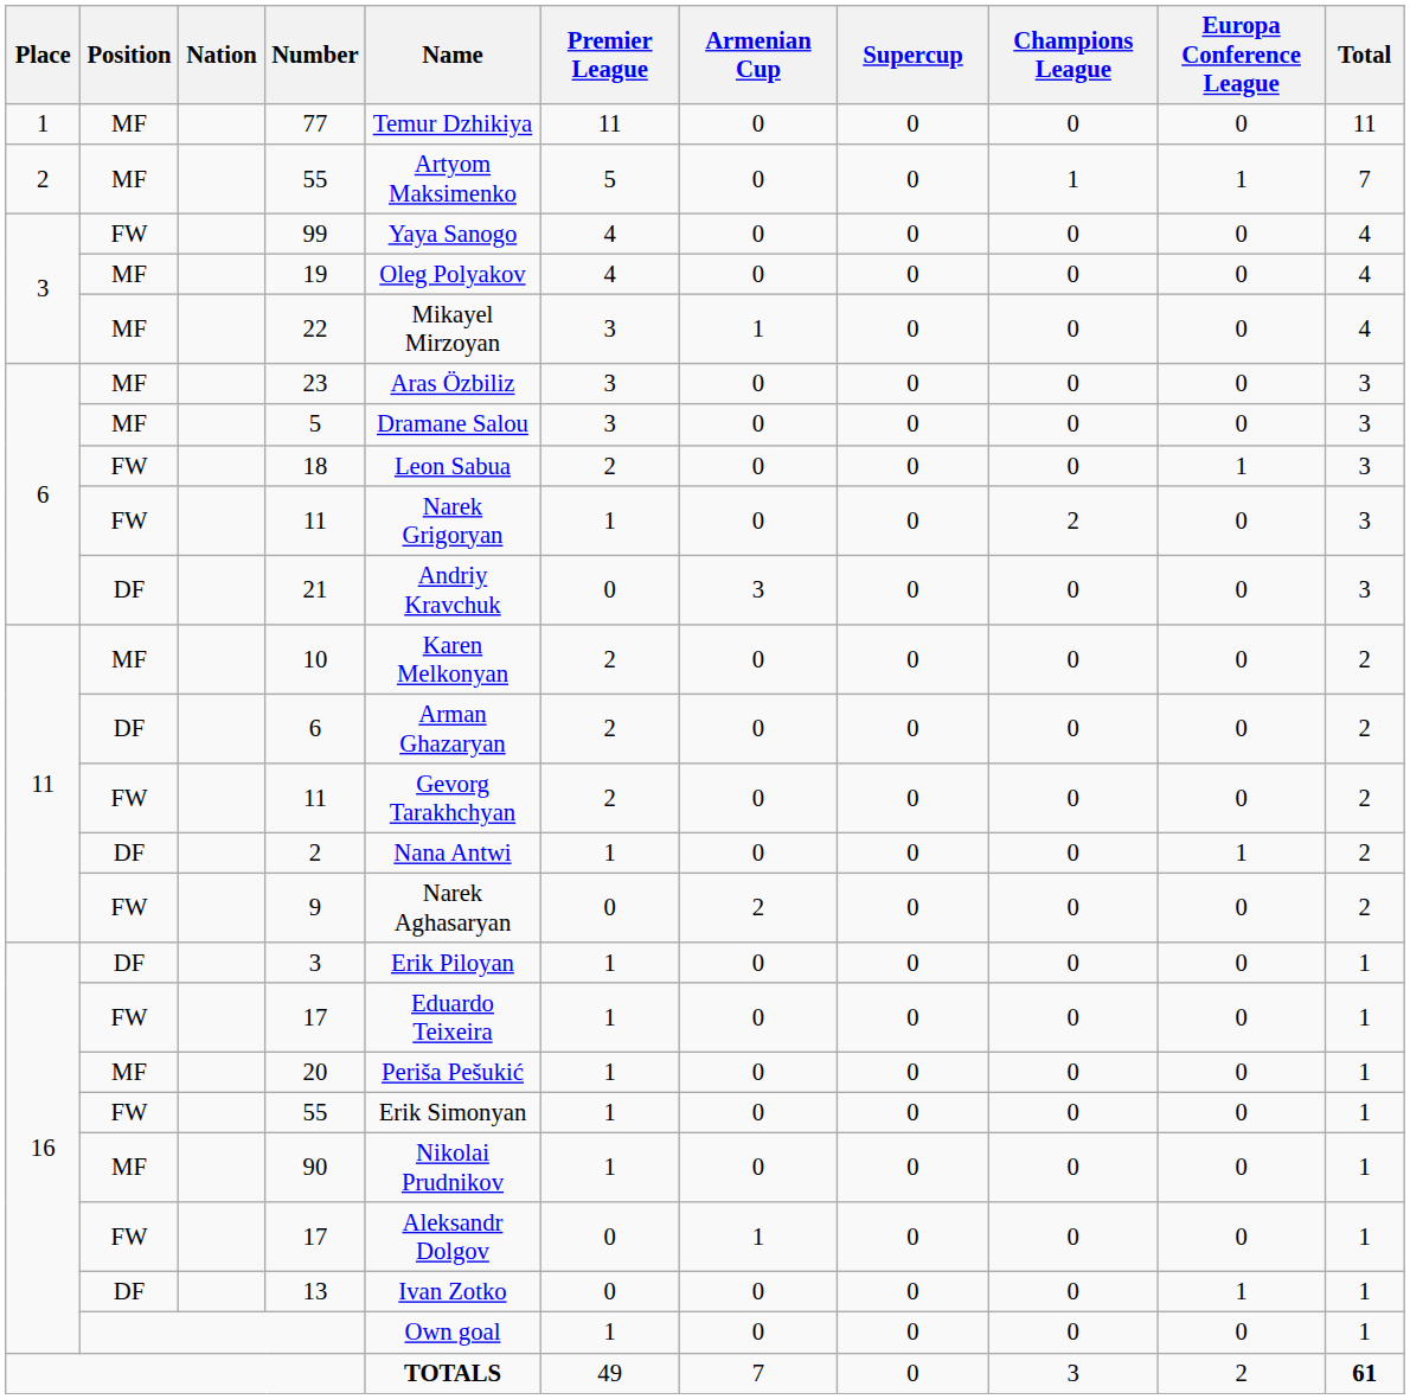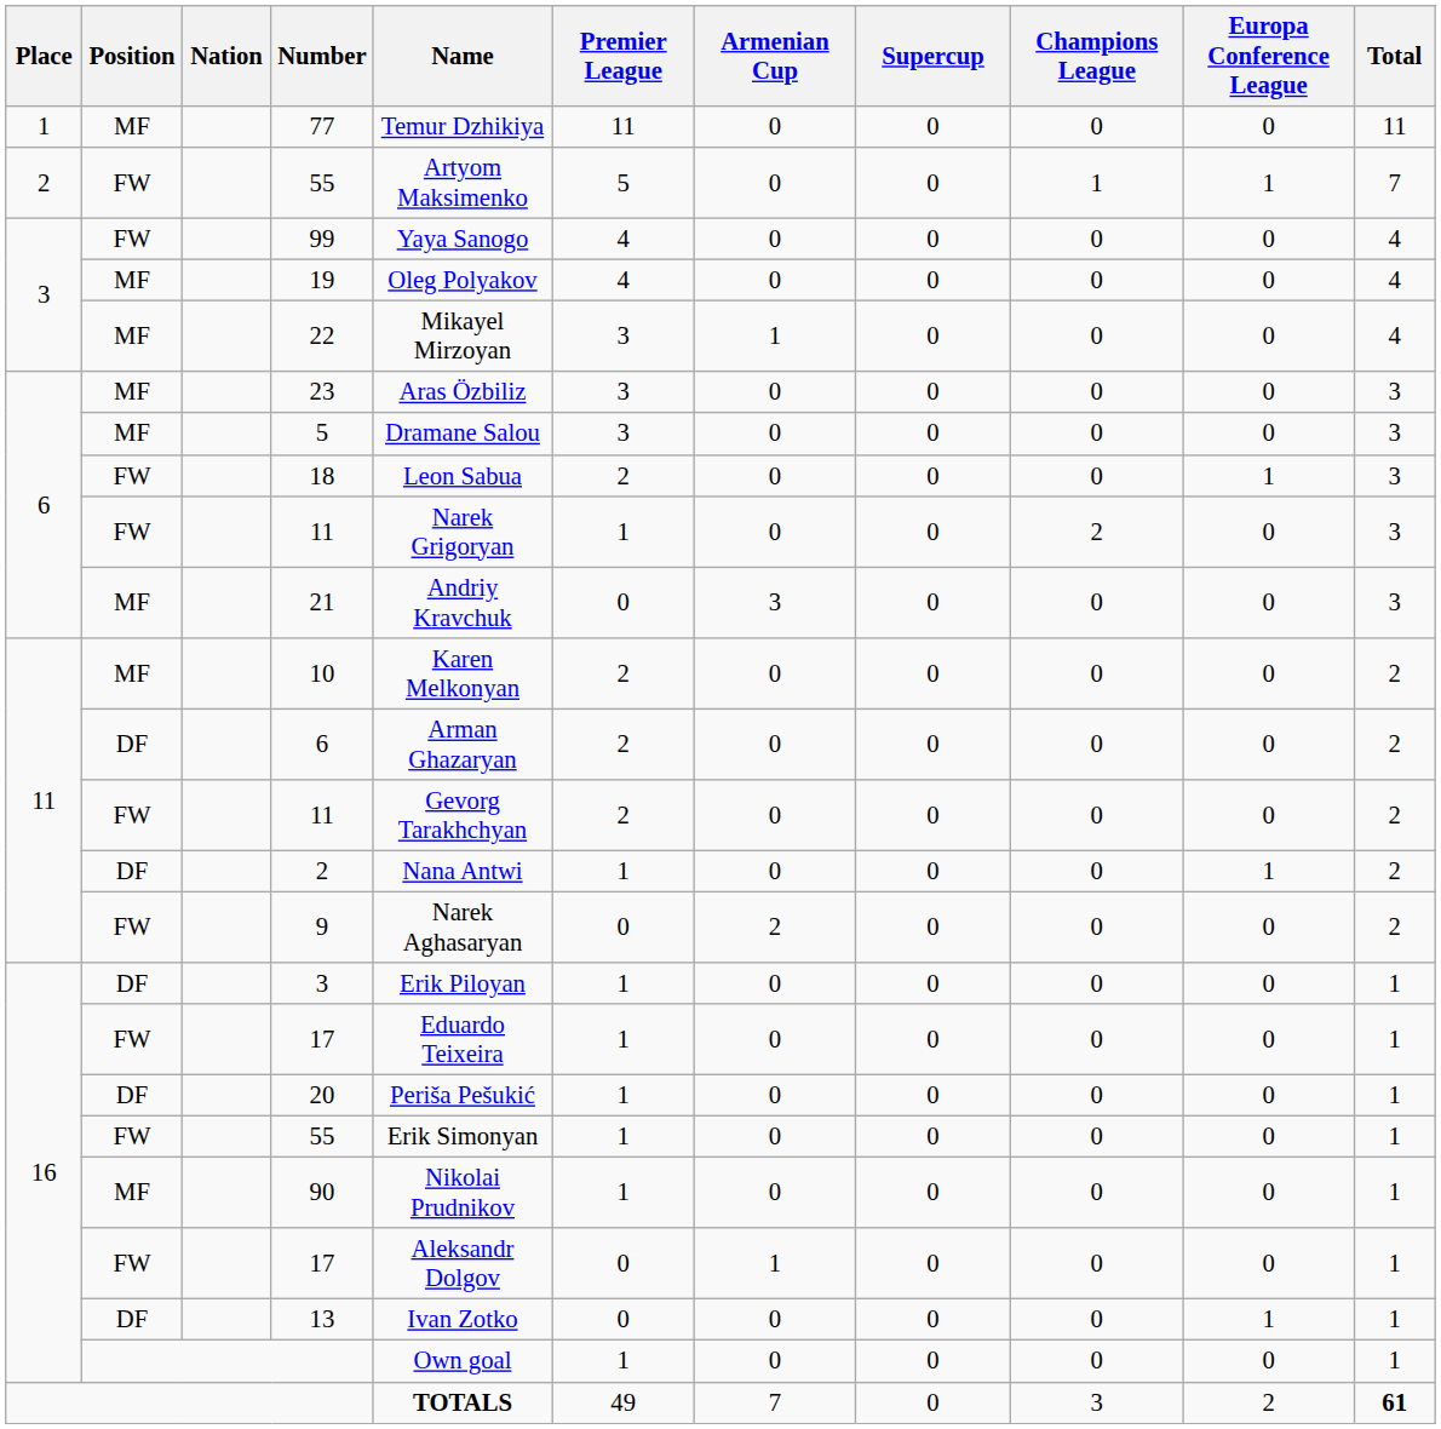 <table class="wikitable" style="font-size: 95%; text-align: center;">
 <tr>
 <th width=60>Place</th>
 <th width=60>Position</th>
 <th width=60>Nation</th>
 <th width=60>Number</th>
 <th width=200>Name</th>
 <th width=200><a href='#'>Premier League</a></th>
 <th width=200><a href='#'>Armenian Cup</a></th>
 <th width=200><a href='#'>Supercup</a></th>
 <th width=200><a href='#'>Champions League</a></th>
 <th width=200><a href='#'>Europa Conference League</a></th>
 <th width=80><strong>Total</strong></th>
 </tr>
 <tr>
 <td>1</td>
 <td>MF</td>
 <td></td>
 <td>77</td>
 <td><a href='#'>Temur Dzhikiya</a></td>
 <td>11</td>
 <td>0</td>
 <td>0</td>
 <td>0</td>
 <td>0</td>
 <td>11</td>
 </tr>
 <tr>
 <td>2</td>
-<td>MF</td>
+<td>FW</td>
 <td></td>
 <td>55</td>
 <td><a href='#'>Artyom Maksimenko</a></td>
 <td>5</td>
 <td>0</td>
 <td>0</td>
 <td>1</td>
 <td>1</td>
 <td>7</td>
 </tr>
 <tr>
 <td rowspan="3">3</td>
 <td>FW</td>
 <td></td>
 <td>99</td>
 <td><a href='#'>Yaya Sanogo</a></td>
 <td>4</td>
 <td>0</td>
 <td>0</td>
 <td>0</td>
 <td>0</td>
 <td>4</td>
 </tr>
 <tr>
 <td>MF</td>
 <td></td>
 <td>19</td>
 <td><a href='#'>Oleg Polyakov</a></td>
 <td>4</td>
 <td>0</td>
 <td>0</td>
 <td>0</td>
 <td>0</td>
 <td>4</td>
 </tr>
 <tr>
 <td>MF</td>
 <td></td>
 <td>22</td>
 <td>Mikayel Mirzoyan</td>
 <td>3</td>
 <td>1</td>
 <td>0</td>
 <td>0</td>
 <td>0</td>
 <td>4</td>
 </tr>
 <tr>
 <td rowspan="5">6</td>
 <td>MF</td>
 <td></td>
 <td>23</td>
 <td><a href='#'>Aras Özbiliz</a></td>
 <td>3</td>
 <td>0</td>
 <td>0</td>
 <td>0</td>
 <td>0</td>
 <td>3</td>
 </tr>
 <tr>
 <td>MF</td>
 <td></td>
 <td>5</td>
 <td><a href='#'>Dramane Salou</a></td>
 <td>3</td>
 <td>0</td>
 <td>0</td>
 <td>0</td>
 <td>0</td>
 <td>3</td>
 </tr>
 <tr>
 <td>FW</td>
 <td></td>
 <td>18</td>
 <td><a href='#'>Leon Sabua</a></td>
 <td>2</td>
 <td>0</td>
 <td>0</td>
 <td>0</td>
 <td>1</td>
 <td>3</td>
 </tr>
 <tr>
 <td>FW</td>
 <td></td>
 <td>11</td>
 <td><a href='#'>Narek Grigoryan</a></td>
 <td>1</td>
 <td>0</td>
 <td>0</td>
 <td>2</td>
 <td>0</td>
 <td>3</td>
 </tr>
 <tr>
-<td>DF</td>
+<td>MF</td>
 <td></td>
 <td>21</td>
 <td><a href='#'>Andriy Kravchuk</a></td>
 <td>0</td>
 <td>3</td>
 <td>0</td>
 <td>0</td>
 <td>0</td>
 <td>3</td>
 </tr>
 <tr>
 <td rowspan="5">11</td>
 <td>MF</td>
 <td></td>
 <td>10</td>
 <td><a href='#'>Karen Melkonyan</a></td>
 <td>2</td>
 <td>0</td>
 <td>0</td>
 <td>0</td>
 <td>0</td>
 <td>2</td>
 </tr>
 <tr>
 <td>DF</td>
 <td></td>
 <td>6</td>
 <td><a href='#'>Arman Ghazaryan</a></td>
 <td>2</td>
 <td>0</td>
 <td>0</td>
 <td>0</td>
 <td>0</td>
 <td>2</td>
 </tr>
 <tr>
 <td>FW</td>
 <td></td>
 <td>11</td>
 <td><a href='#'>Gevorg Tarakhchyan</a></td>
 <td>2</td>
 <td>0</td>
 <td>0</td>
 <td>0</td>
 <td>0</td>
 <td>2</td>
 </tr>
 <tr>
 <td>DF</td>
 <td></td>
 <td>2</td>
 <td><a href='#'>Nana Antwi</a></td>
 <td>1</td>
 <td>0</td>
 <td>0</td>
 <td>0</td>
 <td>1</td>
 <td>2</td>
 </tr>
 <tr>
 <td>FW</td>
 <td></td>
 <td>9</td>
 <td>Narek Aghasaryan</td>
 <td>0</td>
 <td>2</td>
 <td>0</td>
 <td>0</td>
 <td>0</td>
 <td>2</td>
 </tr>
 <tr>
 <td rowspan="8">16</td>
 <td>DF</td>
 <td></td>
 <td>3</td>
 <td><a href='#'>Erik Piloyan</a></td>
 <td>1</td>
 <td>0</td>
 <td>0</td>
 <td>0</td>
 <td>0</td>
 <td>1</td>
 </tr>
 <tr>
 <td>FW</td>
 <td></td>
 <td>17</td>
 <td><a href='#'>Eduardo Teixeira</a></td>
 <td>1</td>
 <td>0</td>
 <td>0</td>
 <td>0</td>
 <td>0</td>
 <td>1</td>
 </tr>
 <tr>
-<td>MF</td>
+<td>DF</td>
 <td></td>
 <td>20</td>
 <td><a href='#'>Periša Pešukić</a></td>
 <td>1</td>
 <td>0</td>
 <td>0</td>
 <td>0</td>
 <td>0</td>
 <td>1</td>
 </tr>
 <tr>
 <td>FW</td>
 <td></td>
 <td>55</td>
 <td>Erik Simonyan</td>
 <td>1</td>
 <td>0</td>
 <td>0</td>
 <td>0</td>
 <td>0</td>
 <td>1</td>
 </tr>
 <tr>
 <td>MF</td>
 <td></td>
 <td>90</td>
 <td><a href='#'>Nikolai Prudnikov</a></td>
 <td>1</td>
 <td>0</td>
 <td>0</td>
 <td>0</td>
 <td>0</td>
 <td>1</td>
 </tr>
 <tr>
 <td>FW</td>
 <td></td>
 <td>17</td>
 <td><a href='#'>Aleksandr Dolgov</a></td>
 <td>0</td>
 <td>1</td>
 <td>0</td>
 <td>0</td>
 <td>0</td>
 <td>1</td>
 </tr>
 <tr>
 <td>DF</td>
 <td></td>
 <td>13</td>
 <td><a href='#'>Ivan Zotko</a></td>
 <td>0</td>
 <td>0</td>
 <td>0</td>
 <td>0</td>
 <td>1</td>
 <td>1</td>
 </tr>
 <tr>
 <td colspan="3"></td>
 <td><a href='#'>Own goal</a></td>
 <td>1</td>
 <td>0</td>
 <td>0</td>
 <td>0</td>
 <td>0</td>
 <td>1</td>
 </tr>
 <tr>
 <td colspan="4"></td>
 <td><strong>TOTALS</strong></td>
 <td>49</td>
 <td>7</td>
 <td>0</td>
 <td>3</td>
 <td>2</td>
 <td><strong>61</strong></td>
 </tr>
 </table>
